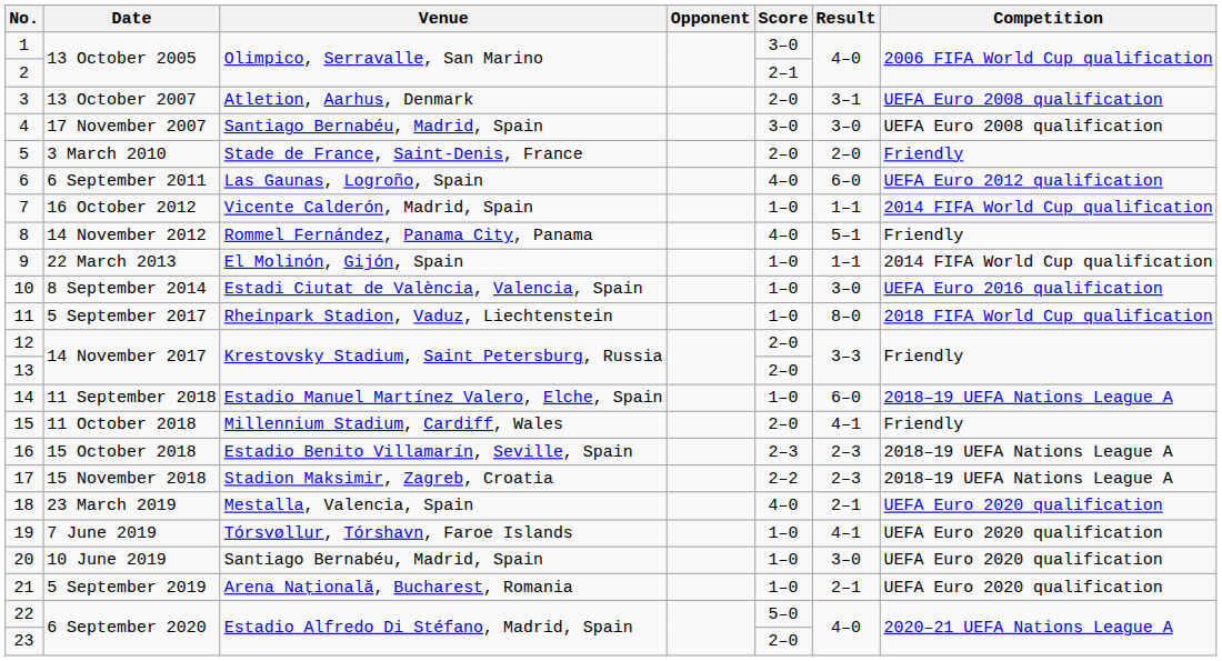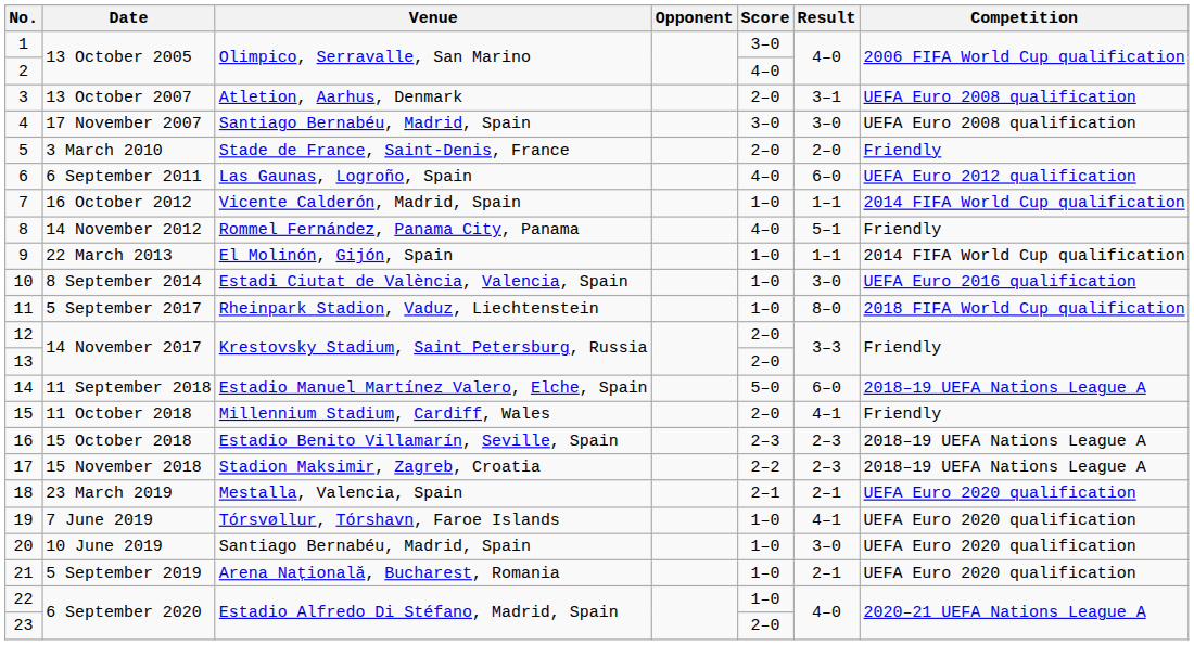 <table class="wikitable sortable">
 <tr>
 <th scope="col">No.</th>
 <th scope="col">Date</th>
 <th scope="col">Venue</th>
 <th scope="col">Opponent</th>
 <th scope="col">Score</th>
 <th scope="col">Result</th>
 <th scope="col">Competition</th>
 </tr>
 <tr>
 <td align="center">1</td>
 <td rowspan="2">13 October 2005</td>
 <td rowspan="2"><a href='#'>Olimpico</a>, <a href='#'>Serravalle</a>, San Marino</td>
 <td rowspan="2"></td>
 <td align="center">3–0</td>
 <td rowspan="2" align="center">4–0</td>
 <td rowspan="2"><a href='#'>2006 FIFA World Cup qualification</a></td>
 </tr>
 <tr>
 <td align="center">2</td>
-<td align="center">2–1</td>
+<td align="center">4–0</td>
 </tr>
 <tr>
 <td align="center">3</td>
 <td>13 October 2007</td>
 <td><a href='#'>Atletion</a>, <a href='#'>Aarhus</a>, Denmark</td>
 <td></td>
 <td align="center">2–0</td>
 <td align="center">3–1</td>
 <td><a href='#'>UEFA Euro 2008 qualification</a></td>
 </tr>
 <tr>
 <td align="center">4</td>
 <td>17 November 2007</td>
 <td><a href='#'>Santiago Bernabéu</a>, <a href='#'>Madrid</a>, Spain</td>
 <td></td>
 <td align="center">3–0</td>
 <td align="center">3–0</td>
 <td>UEFA Euro 2008 qualification</td>
 </tr>
 <tr>
 <td align="center">5</td>
 <td>3 March 2010</td>
 <td><a href='#'>Stade de France</a>, <a href='#'>Saint-Denis</a>, France</td>
 <td></td>
 <td align="center">2–0</td>
 <td align="center">2–0</td>
 <td><a href='#'>Friendly</a></td>
 </tr>
 <tr>
 <td align="center">6</td>
 <td>6 September 2011</td>
 <td><a href='#'>Las Gaunas</a>, <a href='#'>Logroño</a>, Spain</td>
 <td></td>
 <td align="center">4–0</td>
 <td align="center">6–0</td>
 <td><a href='#'>UEFA Euro 2012 qualification</a></td>
 </tr>
 <tr>
 <td align="center">7</td>
 <td>16 October 2012</td>
 <td><a href='#'>Vicente Calderón</a>, Madrid, Spain</td>
 <td></td>
 <td align="center">1–0</td>
 <td align="center">1–1</td>
 <td><a href='#'>2014 FIFA World Cup qualification</a></td>
 </tr>
 <tr>
 <td align="center">8</td>
 <td>14 November 2012</td>
 <td><a href='#'>Rommel Fernández</a>, <a href='#'>Panama City</a>, Panama</td>
 <td></td>
 <td align="center">4–0</td>
 <td align="center">5–1</td>
 <td>Friendly</td>
 </tr>
 <tr>
 <td align="center">9</td>
 <td>22 March 2013</td>
 <td><a href='#'>El Molinón</a>, <a href='#'>Gijón</a>, Spain</td>
 <td></td>
 <td align="center">1–0</td>
 <td align="center">1–1</td>
 <td>2014 FIFA World Cup qualification</td>
 </tr>
 <tr>
 <td align="center">10</td>
 <td>8 September 2014</td>
 <td><a href='#'>Estadi Ciutat de València</a>, <a href='#'>Valencia</a>, Spain</td>
 <td></td>
 <td align="center">1–0</td>
 <td align="center">3–0</td>
 <td><a href='#'>UEFA Euro 2016 qualification</a></td>
 </tr>
 <tr>
 <td align="center">11</td>
 <td>5 September 2017</td>
 <td><a href='#'>Rheinpark Stadion</a>, <a href='#'>Vaduz</a>, Liechtenstein</td>
 <td></td>
 <td align="center">1–0</td>
 <td align="center">8–0</td>
 <td><a href='#'>2018 FIFA World Cup qualification</a></td>
 </tr>
 <tr>
 <td align="center">12</td>
 <td rowspan="2">14 November 2017</td>
 <td rowspan="2"><a href='#'>Krestovsky Stadium</a>, <a href='#'>Saint Petersburg</a>, Russia</td>
 <td rowspan="2"></td>
 <td align="center">2–0</td>
 <td rowspan="2" align="center">3–3</td>
 <td rowspan="2">Friendly</td>
 </tr>
 <tr>
 <td align="center">13</td>
 <td align="center">2–0</td>
 </tr>
 <tr>
 <td align="center">14</td>
 <td>11 September 2018</td>
 <td><a href='#'>Estadio Manuel Martínez Valero</a>, <a href='#'>Elche</a>, Spain</td>
 <td></td>
-<td align="center">1–0</td>
+<td align="center">5–0</td>
 <td align="center">6–0</td>
 <td><a href='#'>2018–19 UEFA Nations League A</a></td>
 </tr>
 <tr>
 <td align="center">15</td>
 <td>11 October 2018</td>
 <td><a href='#'>Millennium Stadium</a>, <a href='#'>Cardiff</a>, Wales</td>
 <td></td>
 <td align="center">2–0</td>
 <td align="center">4–1</td>
 <td>Friendly</td>
 </tr>
 <tr>
 <td align="center">16</td>
 <td>15 October 2018</td>
 <td><a href='#'>Estadio Benito Villamarín</a>, <a href='#'>Seville</a>, Spain</td>
 <td></td>
 <td align="center">2–3</td>
 <td align="center">2–3</td>
 <td>2018–19 UEFA Nations League A</td>
 </tr>
 <tr>
 <td align="center">17</td>
 <td>15 November 2018</td>
 <td><a href='#'>Stadion Maksimir</a>, <a href='#'>Zagreb</a>, Croatia</td>
 <td></td>
 <td align="center">2–2</td>
 <td align="center">2–3</td>
 <td>2018–19 UEFA Nations League A</td>
 </tr>
 <tr>
 <td align="center">18</td>
 <td>23 March 2019</td>
 <td><a href='#'>Mestalla</a>, Valencia, Spain</td>
 <td></td>
-<td align="center">4–0</td>
+<td align="center">2–1</td>
 <td align="center">2–1</td>
 <td><a href='#'>UEFA Euro 2020 qualification</a></td>
 </tr>
 <tr>
 <td align="center">19</td>
 <td>7 June 2019</td>
 <td><a href='#'>Tórsvøllur</a>, <a href='#'>Tórshavn</a>, Faroe Islands</td>
 <td></td>
 <td align="center">1–0</td>
 <td align="center">4–1</td>
 <td>UEFA Euro 2020 qualification</td>
 </tr>
 <tr>
 <td align="center">20</td>
 <td>10 June 2019</td>
 <td>Santiago Bernabéu, Madrid, Spain</td>
 <td></td>
 <td align="center">1–0</td>
 <td align="center">3–0</td>
 <td>UEFA Euro 2020 qualification</td>
 </tr>
 <tr>
 <td align="center">21</td>
 <td>5 September 2019</td>
 <td><a href='#'>Arena Națională</a>, <a href='#'>Bucharest</a>, Romania</td>
 <td></td>
 <td align="center">1–0</td>
 <td align="center">2–1</td>
 <td>UEFA Euro 2020 qualification</td>
 </tr>
 <tr>
 <td align="center">22</td>
 <td rowspan="2">6 September 2020</td>
 <td rowspan="2"><a href='#'>Estadio Alfredo Di Stéfano</a>, Madrid, Spain</td>
 <td rowspan="2"></td>
-<td align="center">5–0</td>
+<td align="center">1–0</td>
 <td rowspan="2" align="center">4–0</td>
 <td rowspan="2"><a href='#'>2020–21 UEFA Nations League A</a></td>
 </tr>
 <tr>
 <td align="center">23</td>
 <td align="center">2–0</td>
 </tr>
 </table>
